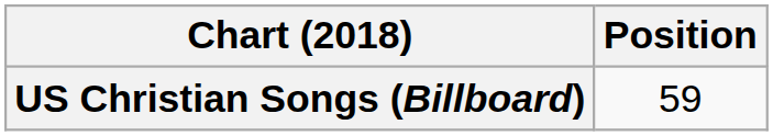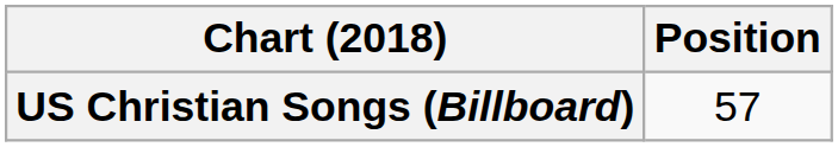 <table class="wikitable sortable plainrowheaders" style="text-align:center">
 <tr>
 <th scope="col">Chart (2018)</th>
 <th scope="col">Position</th>
 </tr>
 <tr>
 <th scope="row">US Christian Songs (<em>Billboard</em>)</th>
-<td>59</td>
+<td>57</td>
 </tr>
 </table>
